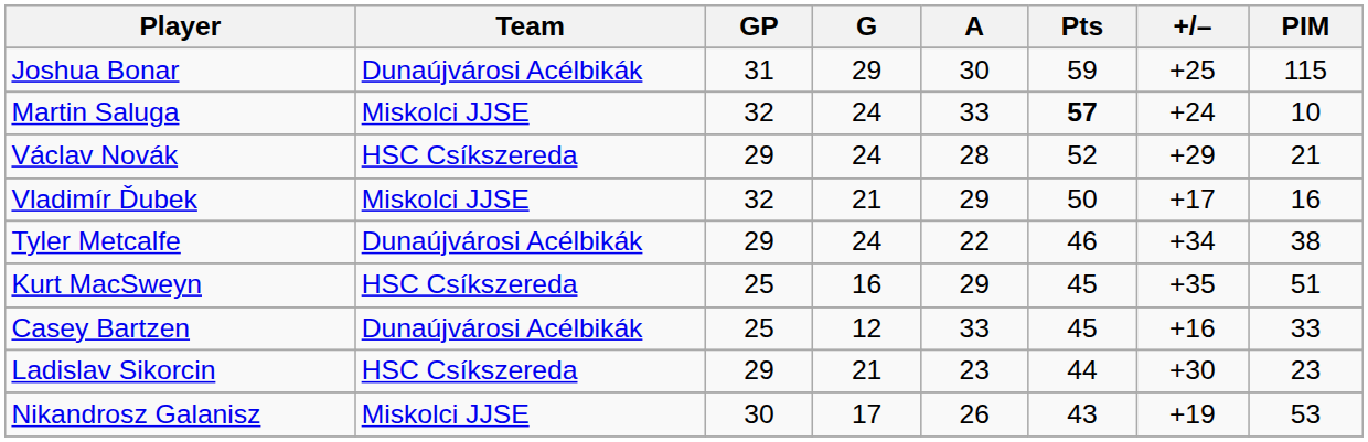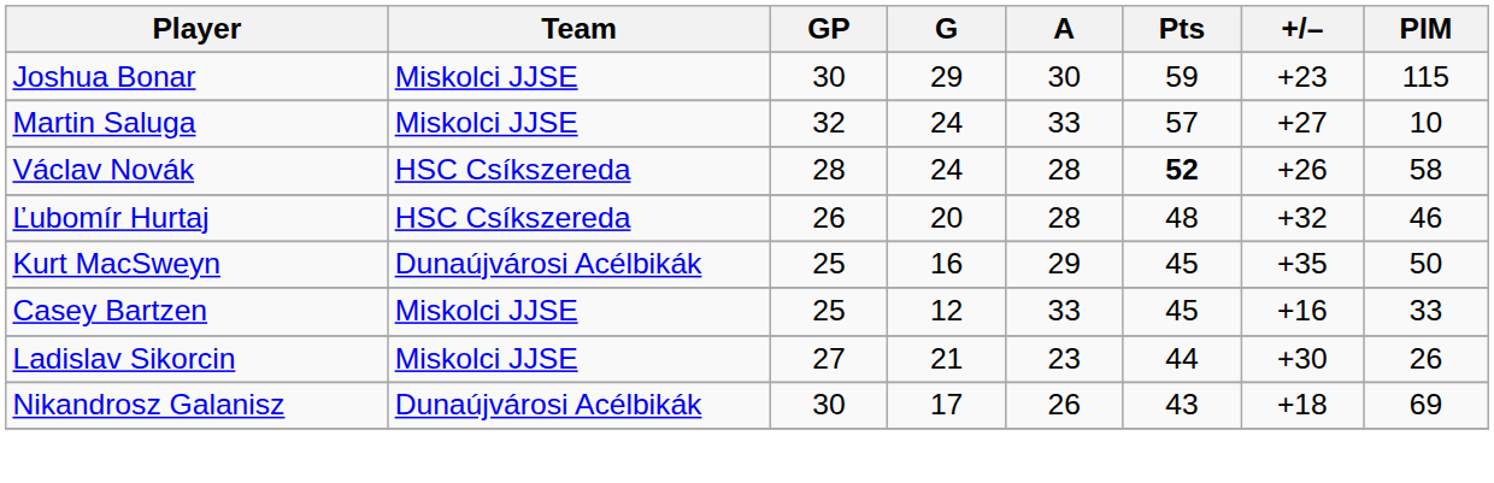 <table class="wikitable sortable" width=800>
 <tr>
 <th bgcolor="#DDDDFF" width="13%">Player</th>
 <th bgcolor="#DDDDFF" width="13%">Team</th>
 <th bgcolor="#DDDDFF" width="4%">GP</th>
 <th bgcolor="#DDDDFF" width="4%">G</th>
 <th bgcolor="#DDDDFF" width="4%">A</th>
 <th bgcolor="#DDDDFF" width="4%">Pts</th>
 <th bgcolor="#DDDDFF" width="4%">+/–</th>
 <th bgcolor="#DDDDFF" width="4%">PIM</th>
 </tr>
 <tr>
 </tr>
 <tr align=center bgcolor=>
 <td align=left><a href='#'>Joshua Bonar</a></td>
-<td align=left><a href='#'>Dunaújvárosi Acélbikák</a></td>
-<td>31</td>
+<td align=left><a href='#'>Miskolci JJSE</a></td>
+<td>30</td>
 <td>29</td>
 <td>30</td>
 <td>59</td>
-<td>+25</td>
+<td>+23</td>
 <td>115</td>
 </tr>
 <tr>
 </tr>
 <tr align=center bgcolor=>
 <td align=left><a href='#'>Martin Saluga</a></td>
 <td align=left><a href='#'>Miskolci JJSE</a></td>
 <td>32</td>
 <td>24</td>
 <td>33</td>
-<td><strong>57</strong></td>
-<td>+24</td>
+<td>57</td>
+<td>+27</td>
 <td>10</td>
 </tr>
 <tr>
 </tr>
 <tr align=center bgcolor=>
 <td align=left><a href='#'>Václav Novák</a></td>
 <td align=left><a href='#'>HSC Csíkszereda</a></td>
-<td>29</td>
+<td>28</td>
 <td>24</td>
 <td>28</td>
-<td>52</td>
-<td>+29</td>
-<td>21</td>
-</tr>
-<tr>
-</tr>
-<tr align=center bgcolor=>
-<td align=left><a href='#'>Vladimír Ďubek</a></td>
-<td align=left><a href='#'>Miskolci JJSE</a></td>
-<td>32</td>
-<td>21</td>
-<td>29</td>
-<td>50</td>
-<td>+17</td>
-<td>16</td>
+<td><strong>52</strong></td>
+<td>+26</td>
+<td>58</td>
 </tr>
 <tr>
 </tr>
 <tr>
 </tr>
 <tr align=center bgcolor=>
-<td align=left><a href='#'>Tyler Metcalfe</a></td>
-<td align=left><a href='#'>Dunaújvárosi Acélbikák</a></td>
-<td>29</td>
-<td>24</td>
-<td>22</td>
+<td align=left><a href='#'>Ľubomír Hurtaj</a></td>
+<td align=left><a href='#'>HSC Csíkszereda</a></td>
+<td>26</td>
+<td>20</td>
+<td>28</td>
+<td>48</td>
+<td>+32</td>
 <td>46</td>
-<td>+34</td>
-<td>38</td>
+</tr>
+<tr>
 </tr>
 <tr>
 </tr>
 <tr align=center bgcolor=>
 <td align=left><a href='#'>Kurt MacSweyn</a></td>
-<td align=left><a href='#'>HSC Csíkszereda</a></td>
+<td align=left><a href='#'>Dunaújvárosi Acélbikák</a></td>
 <td>25</td>
 <td>16</td>
 <td>29</td>
 <td>45</td>
 <td>+35</td>
-<td>51</td>
+<td>50</td>
 </tr>
 <tr>
 </tr>
 <tr align=center bgcolor=>
 <td align=left><a href='#'>Casey Bartzen</a></td>
-<td align=left><a href='#'>Dunaújvárosi Acélbikák</a></td>
+<td align=left><a href='#'>Miskolci JJSE</a></td>
 <td>25</td>
 <td>12</td>
 <td>33</td>
 <td>45</td>
 <td>+16</td>
 <td>33</td>
 </tr>
 <tr>
 </tr>
 <tr align=center bgcolor=>
 <td align=left><a href='#'>Ladislav Sikorcin</a></td>
-<td align=left><a href='#'>HSC Csíkszereda</a></td>
-<td>29</td>
+<td align=left><a href='#'>Miskolci JJSE</a></td>
+<td>27</td>
 <td>21</td>
 <td>23</td>
 <td>44</td>
 <td>+30</td>
-<td>23</td>
+<td>26</td>
 </tr>
 <tr>
 </tr>
 <tr align=center bgcolor=>
 <td align=left><a href='#'>Nikandrosz Galanisz</a></td>
-<td align=left><a href='#'>Miskolci JJSE</a></td>
+<td align=left><a href='#'>Dunaújvárosi Acélbikák</a></td>
 <td>30</td>
 <td>17</td>
 <td>26</td>
 <td>43</td>
-<td>+19</td>
-<td>53</td>
+<td>+18</td>
+<td>69</td>
 </tr>
 <tr>
 </tr>
 </table>
